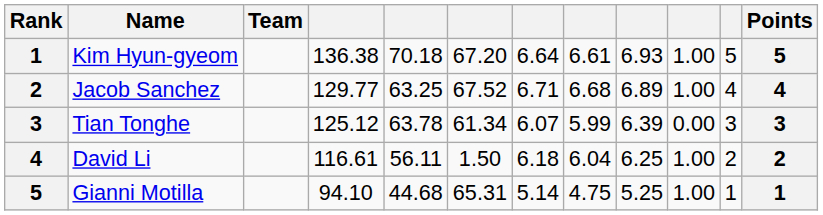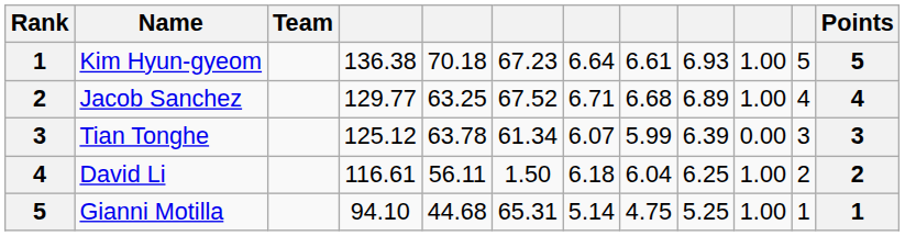 <table class="wikitable sortable" style="text-align:center">
 <tr>
 <th>Rank</th>
 <th>Name</th>
 <th>Team</th>
 <th></th>
 <th></th>
 <th></th>
 <th></th>
 <th></th>
 <th></th>
 <th></th>
 <th></th>
 <th>Points</th>
 </tr>
 <tr>
 <th>1</th>
 <td align=left><a href='#'>Kim Hyun-gyeom</a></td>
 <td align=left></td>
 <td>136.38</td>
 <td>70.18</td>
-<td>67.20</td>
+<td>67.23</td>
 <td>6.64</td>
 <td>6.61</td>
 <td>6.93</td>
 <td>1.00</td>
 <td>5</td>
 <th>5</th>
 </tr>
 <tr>
 <th>2</th>
 <td align=left><a href='#'>Jacob Sanchez</a></td>
 <td align=left></td>
 <td>129.77</td>
 <td>63.25</td>
 <td>67.52</td>
 <td>6.71</td>
 <td>6.68</td>
 <td>6.89</td>
 <td>1.00</td>
 <td>4</td>
 <th>4</th>
 </tr>
 <tr>
 <th>3</th>
 <td align=left><a href='#'>Tian Tonghe</a></td>
 <td align=left></td>
 <td>125.12</td>
 <td>63.78</td>
 <td>61.34</td>
 <td>6.07</td>
 <td>5.99</td>
 <td>6.39</td>
 <td>0.00</td>
 <td>3</td>
 <th>3</th>
 </tr>
 <tr>
 <th>4</th>
 <td align=left><a href='#'>David Li</a></td>
 <td align=left></td>
 <td>116.61</td>
 <td>56.11</td>
 <td>1.50</td>
 <td>6.18</td>
 <td>6.04</td>
 <td>6.25</td>
 <td>1.00</td>
 <td>2</td>
 <th>2</th>
 </tr>
 <tr>
 <th>5</th>
 <td align=left><a href='#'>Gianni Motilla</a></td>
 <td align=left></td>
 <td>94.10</td>
 <td>44.68</td>
 <td>65.31</td>
 <td>5.14</td>
 <td>4.75</td>
 <td>5.25</td>
 <td>1.00</td>
 <td>1</td>
 <th>1</th>
 </tr>
 </table>
